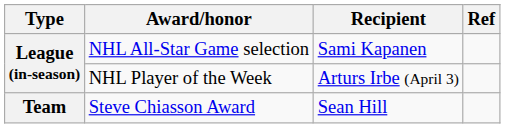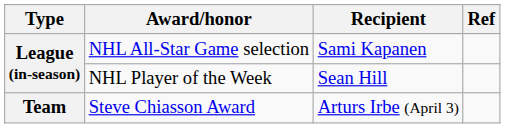 <table class="wikitable">
 <tr>
 <th scope="col">Type</th>
 <th scope="col">Award/honor</th>
 <th scope="col">Recipient</th>
 <th scope="col">Ref</th>
 </tr>
 <tr>
 <th scope="row" rowspan="2">League<br><small>(in-season)</small></th>
 <td><a href='#'>NHL All-Star Game</a> selection</td>
 <td><a href='#'>Sami Kapanen</a></td>
 <td></td>
 </tr>
 <tr>
 <td>NHL Player of the Week</td>
-<td><a href='#'>Arturs Irbe</a> <small>(April 3)</small></td>
+<td><a href='#'>Sean Hill</a></td>
 <td></td>
 </tr>
 <tr>
 <th scope="row">Team</th>
 <td><a href='#'>Steve Chiasson Award</a></td>
-<td><a href='#'>Sean Hill</a></td>
+<td><a href='#'>Arturs Irbe</a> <small>(April 3)</small></td>
 <td></td>
 </tr>
 </table>
